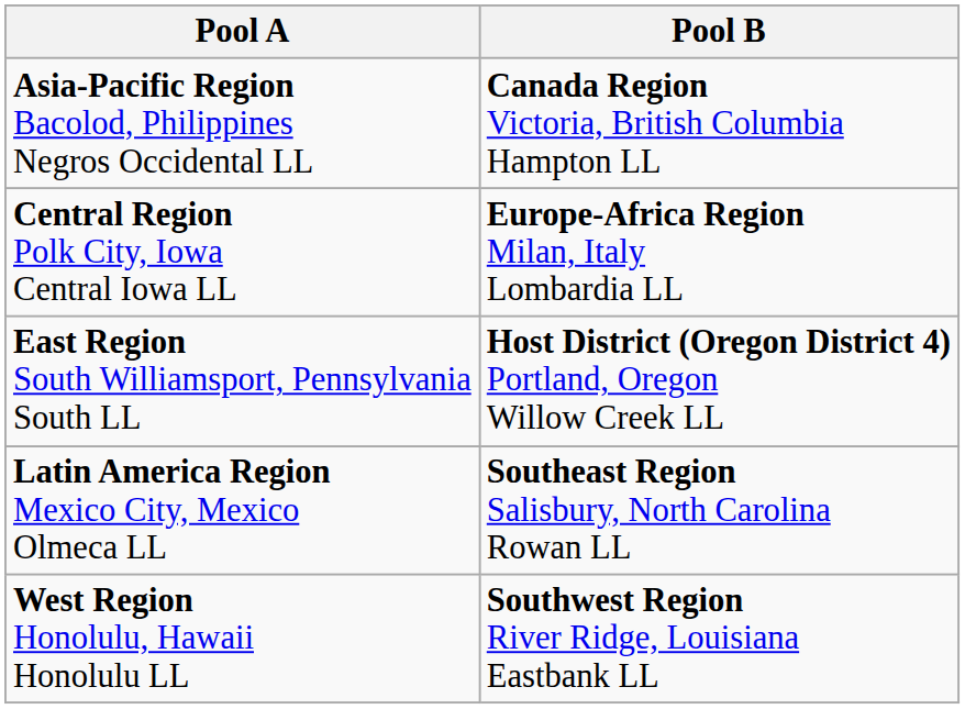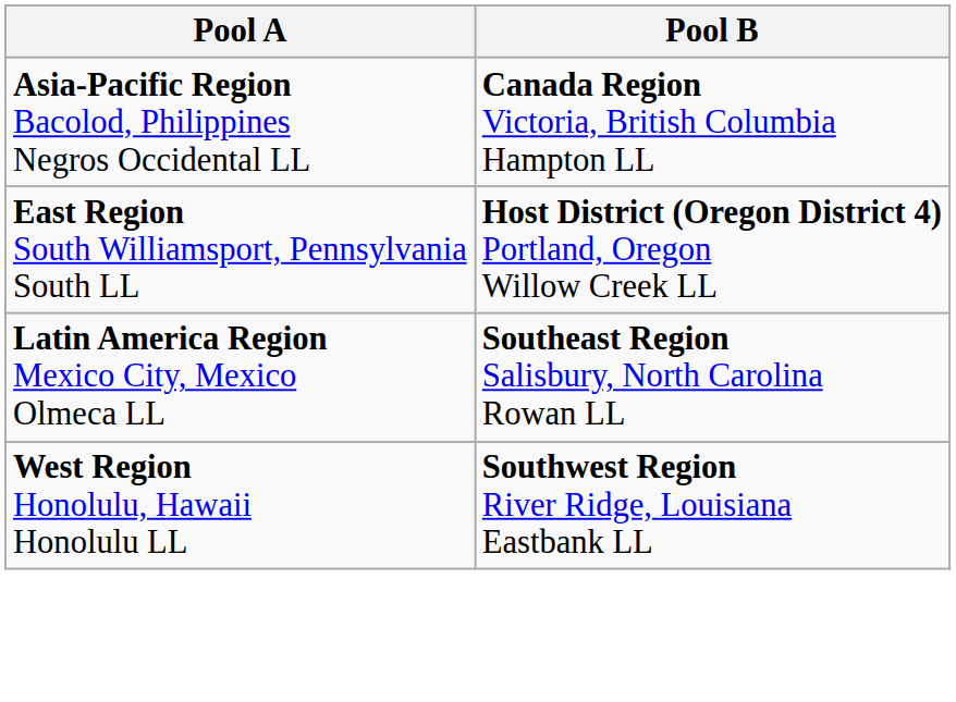 <table class="wikitable">
 <tr>
 <th>Pool A</th>
 <th>Pool B</th>
 </tr>
 <tr>
 <td><strong>Asia-Pacific Region</strong> <br>  <a href='#'>Bacolod, Philippines</a> <br> Negros Occidental LL</td>
 <td><strong>Canada Region</strong> <br>  <a href='#'>Victoria, British Columbia</a> <br> Hampton LL</td>
-</tr>
-<tr>
-<td><strong>Central Region</strong> <br>  <a href='#'>Polk City, Iowa</a> <br> Central Iowa LL</td>
-<td><strong>Europe-Africa Region</strong> <br>  <a href='#'>Milan, Italy</a> <br> Lombardia LL</td>
 </tr>
 <tr>
 <td><strong>East Region</strong> <br>  <a href='#'>South Williamsport, Pennsylvania</a> <br> South LL</td>
 <td><strong>Host District (Oregon District 4)</strong> <br>  <a href='#'>Portland, Oregon</a> <br> Willow Creek LL</td>
 </tr>
 <tr>
 <td><strong>Latin America Region</strong> <br>  <a href='#'>Mexico City, Mexico</a> <br> Olmeca LL</td>
 <td><strong>Southeast Region</strong> <br>  <a href='#'>Salisbury, North Carolina</a> <br> Rowan LL</td>
 </tr>
 <tr>
 <td><strong>West Region</strong> <br>  <a href='#'>Honolulu, Hawaii</a> <br> Honolulu LL</td>
 <td><strong>Southwest Region</strong> <br>  <a href='#'>River Ridge, Louisiana</a> <br> Eastbank LL</td>
 </tr>
 </table>
